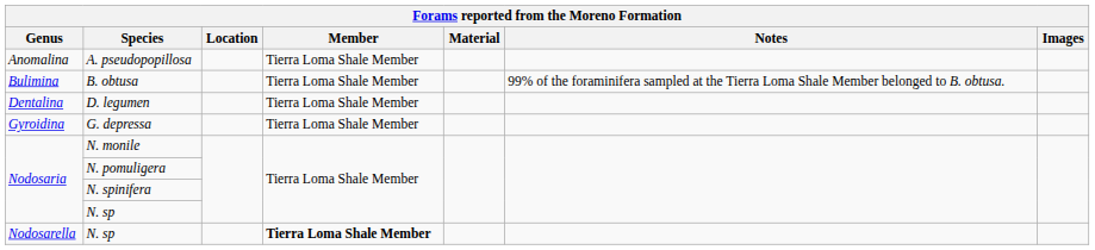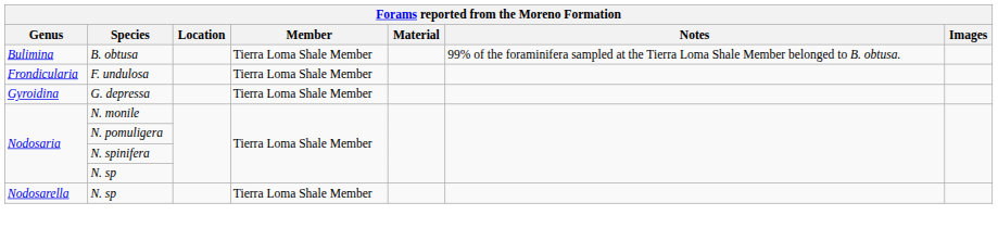 <table class="wikitable" align="center" width="100%">
 <tr>
 <th colspan="7" align="center"><strong><a href='#'>Forams</a> reported from the Moreno Formation</strong></th>
 </tr>
 <tr>
 <th>Genus</th>
 <th>Species</th>
 <th>Location</th>
 <th>Member</th>
 <th>Material</th>
 <th>Notes</th>
 <th>Images</th>
 </tr>
 <tr>
-<td><em>Anomalina</em></td>
-<td><em>A. pseudopopillosa</em></td>
-<td></td>
-<td>Tierra Loma Shale Member</td>
-<td></td>
-<td></td>
-<td></td>
-</tr>
-<tr>
 <td><em><a href='#'>Bulimina</a></em></td>
 <td><em>B. obtusa</em></td>
 <td></td>
 <td>Tierra Loma Shale Member</td>
 <td></td>
 <td>99% of the foraminifera sampled at the Tierra Loma Shale Member belonged to <em>B. obtusa.</em> </td>
 <td></td>
 </tr>
 <tr>
-<td><em><a href='#'>Dentalina</a></em></td>
-<td><em>D. legumen</em></td>
+<td><em><a href='#'>Frondicularia</a></em></td>
+<td><em>F. undulosa</em></td>
 <td></td>
 <td>Tierra Loma Shale Member</td>
 <td></td>
 <td></td>
 <td></td>
 </tr>
 <tr>
 <td><em><a href='#'>Gyroidina</a></em></td>
 <td><em>G. depressa</em></td>
 <td></td>
 <td>Tierra Loma Shale Member</td>
 <td></td>
 <td></td>
 <td></td>
 </tr>
 <tr>
 <td rowspan="4"><em><a href='#'>Nodosaria</a></em></td>
 <td><em>N. monile</em></td>
 <td rowspan="4"></td>
 <td rowspan="4">Tierra Loma Shale Member</td>
 <td rowspan="4"></td>
 <td rowspan="4"></td>
 <td rowspan="4"></td>
 </tr>
 <tr>
 <td><em>N. pomuligera</em></td>
 </tr>
 <tr>
 <td><em>N. spinifera</em></td>
 </tr>
 <tr>
 <td><em>N. sp</em></td>
 </tr>
 <tr>
 <td><em><a href='#'>Nodosarella</a></em></td>
 <td><em>N. sp</em></td>
 <td></td>
-<td><strong>Tierra Loma Shale Member</strong></td>
+<td>Tierra Loma Shale Member</td>
 <td></td>
 <td></td>
 <td></td>
 </tr>
 </table>
